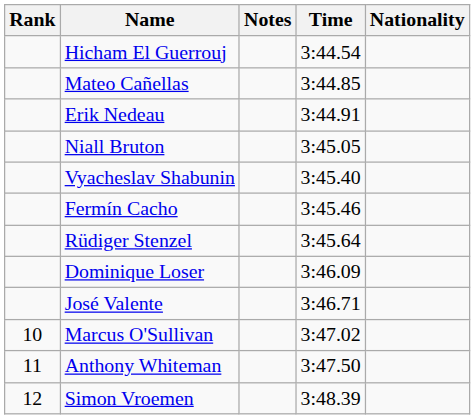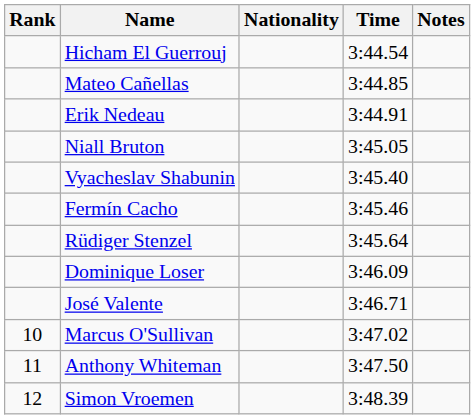 <table class="wikitable sortable" style="text-align:center">
 <tr>
 <th>Rank</th>
 <th>Name</th>
+<th>Nationality</th>
+<th>Time</th>
 <th>Notes</th>
-<th>Time</th>
-<th>Nationality</th>
 </tr>
 <tr>
 <td></td>
 <td align="left"><a href='#'>Hicham El Guerrouj</a></td>
+<td align=left></td>
+<td>3:44.54</td>
 <td></td>
-<td>3:44.54</td>
-<td align=left></td>
 </tr>
 <tr>
 <td></td>
 <td align="left"><a href='#'>Mateo Cañellas</a></td>
+<td align=left></td>
+<td>3:44.85</td>
 <td></td>
-<td>3:44.85</td>
-<td align=left></td>
 </tr>
 <tr>
 <td></td>
 <td align="left"><a href='#'>Erik Nedeau</a></td>
+<td align=left></td>
+<td>3:44.91</td>
 <td></td>
-<td>3:44.91</td>
-<td align=left></td>
 </tr>
 <tr>
 <td></td>
 <td align="left"><a href='#'>Niall Bruton</a></td>
+<td align=left></td>
+<td>3:45.05</td>
 <td></td>
-<td>3:45.05</td>
-<td align=left></td>
 </tr>
 <tr>
 <td></td>
 <td align="left"><a href='#'>Vyacheslav Shabunin</a></td>
+<td align=left></td>
+<td>3:45.40</td>
 <td></td>
-<td>3:45.40</td>
-<td align=left></td>
 </tr>
 <tr>
 <td></td>
 <td align="left"><a href='#'>Fermín Cacho</a></td>
+<td align=left></td>
+<td>3:45.46</td>
 <td></td>
-<td>3:45.46</td>
-<td align=left></td>
 </tr>
 <tr>
 <td></td>
 <td align="left"><a href='#'>Rüdiger Stenzel</a></td>
+<td align=left></td>
+<td>3:45.64</td>
 <td></td>
-<td>3:45.64</td>
-<td align=left></td>
 </tr>
 <tr>
 <td></td>
 <td align="left"><a href='#'>Dominique Loser</a></td>
+<td align=left></td>
+<td>3:46.09</td>
 <td></td>
-<td>3:46.09</td>
-<td align=left></td>
 </tr>
 <tr>
 <td></td>
 <td align="left"><a href='#'>José Valente</a></td>
+<td align=left></td>
+<td>3:46.71</td>
 <td></td>
-<td>3:46.71</td>
-<td align=left></td>
 </tr>
 <tr>
 <td>10</td>
 <td align="left"><a href='#'>Marcus O'Sullivan</a></td>
+<td align=left></td>
+<td>3:47.02</td>
 <td></td>
-<td>3:47.02</td>
-<td align=left></td>
 </tr>
 <tr>
 <td>11</td>
 <td align="left"><a href='#'>Anthony Whiteman</a></td>
+<td align=left></td>
+<td>3:47.50</td>
 <td></td>
-<td>3:47.50</td>
-<td align=left></td>
 </tr>
 <tr>
 <td>12</td>
 <td align="left"><a href='#'>Simon Vroemen</a></td>
+<td align=left></td>
+<td>3:48.39</td>
 <td></td>
-<td>3:48.39</td>
-<td align=left></td>
 </tr>
 </table>
